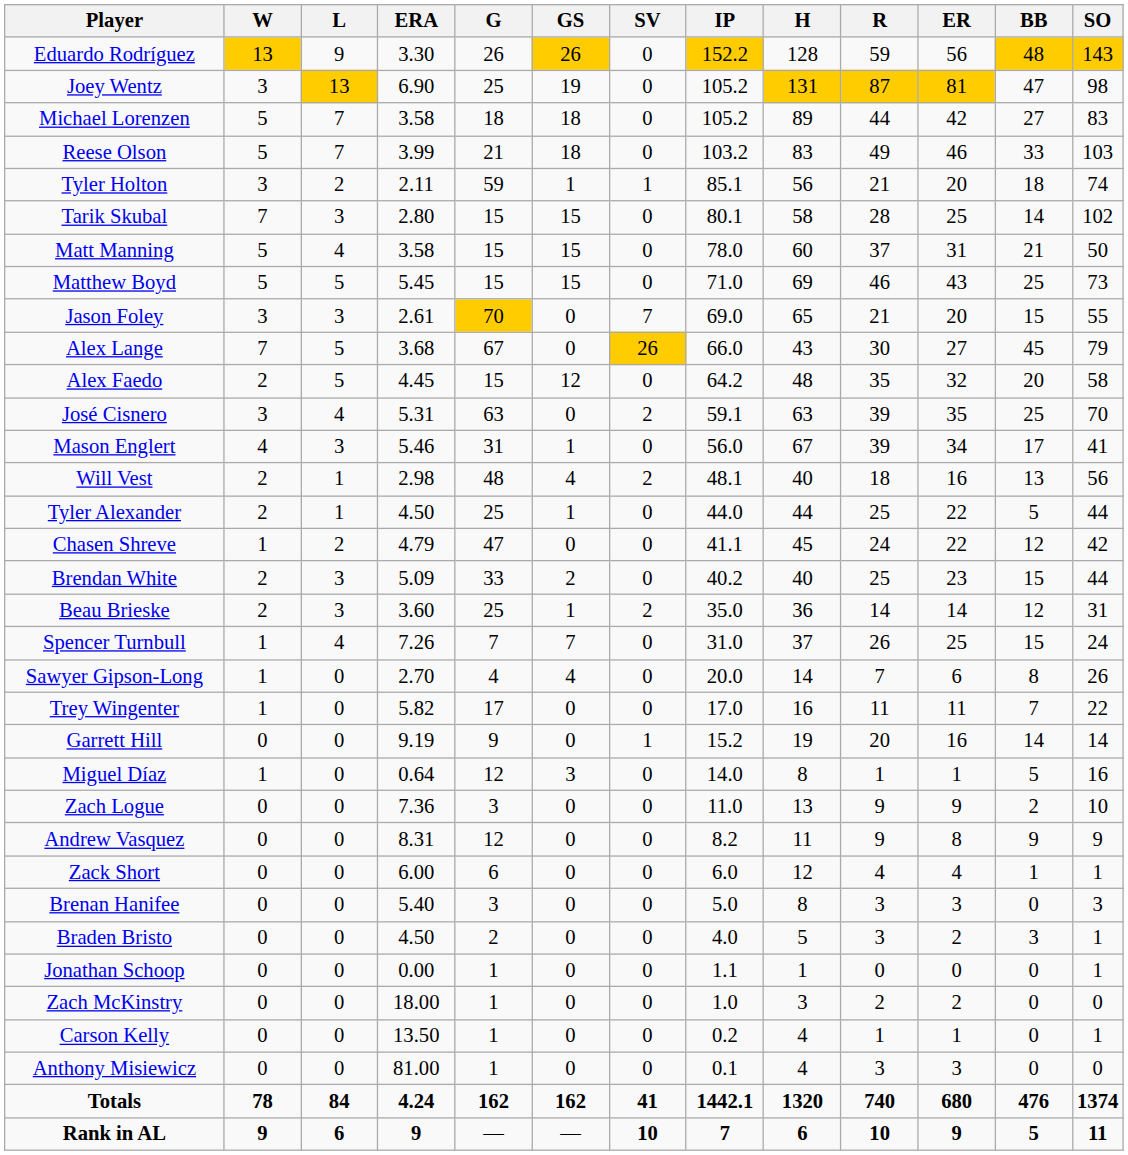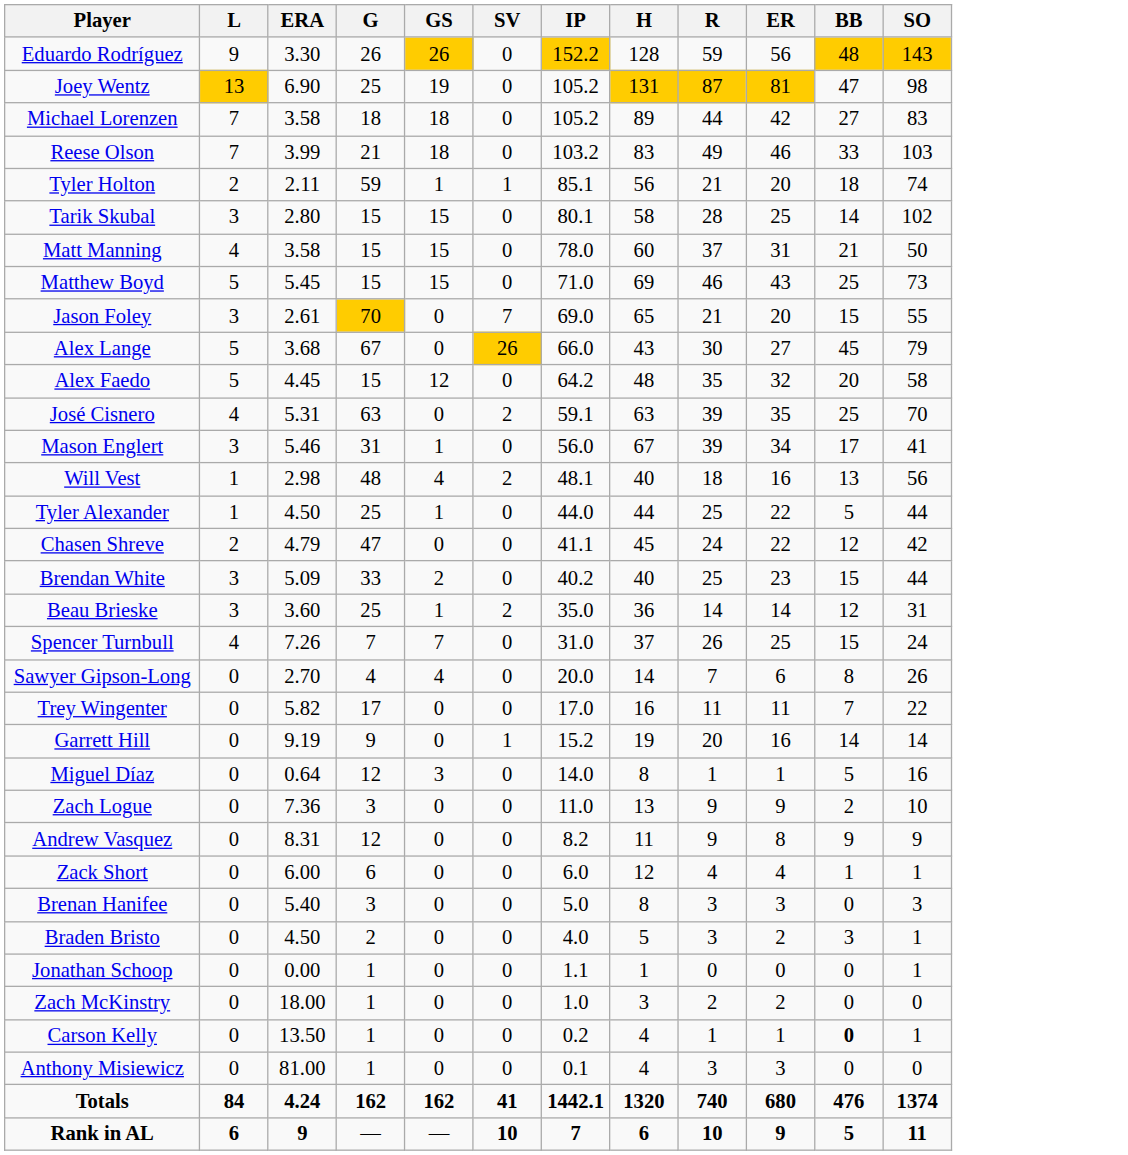 <table class=wikitable style="text-align:center">
 <tr>
 <th bgcolor=#DDDDFF; width="20%">Player</th>
-<th bgcolor=#DDDDFF; width="7%">W</th>
 <th bgcolor=#DDDDFF; width="7%">L</th>
 <th bgcolor=#DDDDFF; width="7%">ERA</th>
 <th bgcolor=#DDDDFF; width="7%">G</th>
 <th bgcolor=#DDDDFF; width="7%">GS</th>
 <th bgcolor=#DDDDFF; width="7%">SV</th>
 <th bgcolor=#DDDDFF; width="7%">IP</th>
 <th bgcolor=#DDDDFF; width="7%">H</th>
 <th bgcolor=#DDDDFF; width="7%">R</th>
 <th bgcolor=#DDDDFF; width="7%">ER</th>
 <th bgcolor=#DDDDFF; width="7%">BB</th>
 <th bgcolor=#DDDDFF; width="7%">SO</th>
 </tr>
 <tr>
 <td><a href='#'>Eduardo Rodríguez</a></td>
-<td bgcolor=#ffcc00>13</td>
 <td>9</td>
 <td>3.30</td>
 <td>26</td>
 <td bgcolor=#ffcc00>26</td>
 <td>0</td>
 <td bgcolor=#ffcc00>152.2</td>
 <td>128</td>
 <td>59</td>
 <td>56</td>
 <td bgcolor=#ffcc00>48</td>
 <td bgcolor=#ffcc00>143</td>
 </tr>
 <tr>
 <td><a href='#'>Joey Wentz</a></td>
-<td>3</td>
 <td bgcolor=#ffcc00>13</td>
 <td>6.90</td>
 <td>25</td>
 <td>19</td>
 <td>0</td>
 <td>105.2</td>
 <td bgcolor=#ffcc00>131</td>
 <td bgcolor=#ffcc00>87</td>
 <td bgcolor=#ffcc00>81</td>
 <td>47</td>
 <td>98</td>
 </tr>
 <tr>
 <td><a href='#'>Michael Lorenzen</a></td>
-<td>5</td>
 <td>7</td>
 <td>3.58</td>
 <td>18</td>
 <td>18</td>
 <td>0</td>
 <td>105.2</td>
 <td>89</td>
 <td>44</td>
 <td>42</td>
 <td>27</td>
 <td>83</td>
 </tr>
 <tr>
 <td><a href='#'>Reese Olson</a></td>
-<td>5</td>
 <td>7</td>
 <td>3.99</td>
 <td>21</td>
 <td>18</td>
 <td>0</td>
 <td>103.2</td>
 <td>83</td>
 <td>49</td>
 <td>46</td>
 <td>33</td>
 <td>103</td>
 </tr>
 <tr>
 <td><a href='#'>Tyler Holton</a></td>
-<td>3</td>
 <td>2</td>
 <td>2.11</td>
 <td>59</td>
 <td>1</td>
 <td>1</td>
 <td>85.1</td>
 <td>56</td>
 <td>21</td>
 <td>20</td>
 <td>18</td>
 <td>74</td>
 </tr>
 <tr>
 <td><a href='#'>Tarik Skubal</a></td>
-<td>7</td>
 <td>3</td>
 <td>2.80</td>
 <td>15</td>
 <td>15</td>
 <td>0</td>
 <td>80.1</td>
 <td>58</td>
 <td>28</td>
 <td>25</td>
 <td>14</td>
 <td>102</td>
 </tr>
 <tr>
 <td><a href='#'>Matt Manning</a></td>
-<td>5</td>
 <td>4</td>
 <td>3.58</td>
 <td>15</td>
 <td>15</td>
 <td>0</td>
 <td>78.0</td>
 <td>60</td>
 <td>37</td>
 <td>31</td>
 <td>21</td>
 <td>50</td>
 </tr>
 <tr>
 <td><a href='#'>Matthew Boyd</a></td>
 <td>5</td>
-<td>5</td>
 <td>5.45</td>
 <td>15</td>
 <td>15</td>
 <td>0</td>
 <td>71.0</td>
 <td>69</td>
 <td>46</td>
 <td>43</td>
 <td>25</td>
 <td>73</td>
 </tr>
 <tr>
 <td><a href='#'>Jason Foley</a></td>
 <td>3</td>
-<td>3</td>
 <td>2.61</td>
 <td bgcolor=#ffcc00>70</td>
 <td>0</td>
 <td>7</td>
 <td>69.0</td>
 <td>65</td>
 <td>21</td>
 <td>20</td>
 <td>15</td>
 <td>55</td>
 </tr>
 <tr>
 <td><a href='#'>Alex Lange</a></td>
-<td>7</td>
 <td>5</td>
 <td>3.68</td>
 <td>67</td>
 <td>0</td>
 <td bgcolor=#ffcc00>26</td>
 <td>66.0</td>
 <td>43</td>
 <td>30</td>
 <td>27</td>
 <td>45</td>
 <td>79</td>
 </tr>
 <tr>
 <td><a href='#'>Alex Faedo</a></td>
-<td>2</td>
 <td>5</td>
 <td>4.45</td>
 <td>15</td>
 <td>12</td>
 <td>0</td>
 <td>64.2</td>
 <td>48</td>
 <td>35</td>
 <td>32</td>
 <td>20</td>
 <td>58</td>
 </tr>
 <tr>
 <td><a href='#'>José Cisnero</a></td>
-<td>3</td>
 <td>4</td>
 <td>5.31</td>
 <td>63</td>
 <td>0</td>
 <td>2</td>
 <td>59.1</td>
 <td>63</td>
 <td>39</td>
 <td>35</td>
 <td>25</td>
 <td>70</td>
 </tr>
 <tr>
 <td><a href='#'>Mason Englert</a></td>
-<td>4</td>
 <td>3</td>
 <td>5.46</td>
 <td>31</td>
 <td>1</td>
 <td>0</td>
 <td>56.0</td>
 <td>67</td>
 <td>39</td>
 <td>34</td>
 <td>17</td>
 <td>41</td>
 </tr>
 <tr>
 <td><a href='#'>Will Vest</a></td>
-<td>2</td>
 <td>1</td>
 <td>2.98</td>
 <td>48</td>
 <td>4</td>
 <td>2</td>
 <td>48.1</td>
 <td>40</td>
 <td>18</td>
 <td>16</td>
 <td>13</td>
 <td>56</td>
 </tr>
 <tr>
 <td><a href='#'>Tyler Alexander</a></td>
-<td>2</td>
 <td>1</td>
 <td>4.50</td>
 <td>25</td>
 <td>1</td>
 <td>0</td>
 <td>44.0</td>
 <td>44</td>
 <td>25</td>
 <td>22</td>
 <td>5</td>
 <td>44</td>
 </tr>
 <tr>
 <td><a href='#'>Chasen Shreve</a></td>
-<td>1</td>
 <td>2</td>
 <td>4.79</td>
 <td>47</td>
 <td>0</td>
 <td>0</td>
 <td>41.1</td>
 <td>45</td>
 <td>24</td>
 <td>22</td>
 <td>12</td>
 <td>42</td>
 </tr>
 <tr>
 <td><a href='#'>Brendan White</a></td>
-<td>2</td>
 <td>3</td>
 <td>5.09</td>
 <td>33</td>
 <td>2</td>
 <td>0</td>
 <td>40.2</td>
 <td>40</td>
 <td>25</td>
 <td>23</td>
 <td>15</td>
 <td>44</td>
 </tr>
 <tr>
 <td><a href='#'>Beau Brieske</a></td>
-<td>2</td>
 <td>3</td>
 <td>3.60</td>
 <td>25</td>
 <td>1</td>
 <td>2</td>
 <td>35.0</td>
 <td>36</td>
 <td>14</td>
 <td>14</td>
 <td>12</td>
 <td>31</td>
 </tr>
 <tr>
 <td><a href='#'>Spencer Turnbull</a></td>
-<td>1</td>
 <td>4</td>
 <td>7.26</td>
 <td>7</td>
 <td>7</td>
 <td>0</td>
 <td>31.0</td>
 <td>37</td>
 <td>26</td>
 <td>25</td>
 <td>15</td>
 <td>24</td>
 </tr>
 <tr>
 <td><a href='#'>Sawyer Gipson-Long</a></td>
-<td>1</td>
 <td>0</td>
 <td>2.70</td>
 <td>4</td>
 <td>4</td>
 <td>0</td>
 <td>20.0</td>
 <td>14</td>
 <td>7</td>
 <td>6</td>
 <td>8</td>
 <td>26</td>
 </tr>
 <tr>
 <td><a href='#'>Trey Wingenter</a></td>
-<td>1</td>
 <td>0</td>
 <td>5.82</td>
 <td>17</td>
 <td>0</td>
 <td>0</td>
 <td>17.0</td>
 <td>16</td>
 <td>11</td>
 <td>11</td>
 <td>7</td>
 <td>22</td>
 </tr>
 <tr>
 <td><a href='#'>Garrett Hill</a></td>
 <td>0</td>
-<td>0</td>
 <td>9.19</td>
 <td>9</td>
 <td>0</td>
 <td>1</td>
 <td>15.2</td>
 <td>19</td>
 <td>20</td>
 <td>16</td>
 <td>14</td>
 <td>14</td>
 </tr>
 <tr>
 <td><a href='#'>Miguel Díaz</a></td>
-<td>1</td>
 <td>0</td>
 <td>0.64</td>
 <td>12</td>
 <td>3</td>
 <td>0</td>
 <td>14.0</td>
 <td>8</td>
 <td>1</td>
 <td>1</td>
 <td>5</td>
 <td>16</td>
 </tr>
 <tr>
 <td><a href='#'>Zach Logue</a></td>
 <td>0</td>
-<td>0</td>
 <td>7.36</td>
 <td>3</td>
 <td>0</td>
 <td>0</td>
 <td>11.0</td>
 <td>13</td>
 <td>9</td>
 <td>9</td>
 <td>2</td>
 <td>10</td>
 </tr>
 <tr>
 <td><a href='#'>Andrew Vasquez</a></td>
-<td>0</td>
 <td>0</td>
 <td>8.31</td>
 <td>12</td>
 <td>0</td>
 <td>0</td>
 <td>8.2</td>
 <td>11</td>
 <td>9</td>
 <td>8</td>
 <td>9</td>
 <td>9</td>
 </tr>
 <tr>
 <td><a href='#'>Zack Short</a></td>
 <td>0</td>
-<td>0</td>
 <td>6.00</td>
 <td>6</td>
 <td>0</td>
 <td>0</td>
 <td>6.0</td>
 <td>12</td>
 <td>4</td>
 <td>4</td>
 <td>1</td>
 <td>1</td>
 </tr>
 <tr>
 <td><a href='#'>Brenan Hanifee</a></td>
-<td>0</td>
 <td>0</td>
 <td>5.40</td>
 <td>3</td>
 <td>0</td>
 <td>0</td>
 <td>5.0</td>
 <td>8</td>
 <td>3</td>
 <td>3</td>
 <td>0</td>
 <td>3</td>
 </tr>
 <tr>
 <td><a href='#'>Braden Bristo</a></td>
 <td>0</td>
-<td>0</td>
 <td>4.50</td>
 <td>2</td>
 <td>0</td>
 <td>0</td>
 <td>4.0</td>
 <td>5</td>
 <td>3</td>
 <td>2</td>
 <td>3</td>
 <td>1</td>
 </tr>
 <tr>
 <td><a href='#'>Jonathan Schoop</a></td>
-<td>0</td>
 <td>0</td>
 <td>0.00</td>
 <td>1</td>
 <td>0</td>
 <td>0</td>
 <td>1.1</td>
 <td>1</td>
 <td>0</td>
 <td>0</td>
 <td>0</td>
 <td>1</td>
 </tr>
 <tr>
 <td><a href='#'>Zach McKinstry</a></td>
 <td>0</td>
-<td>0</td>
 <td>18.00</td>
 <td>1</td>
 <td>0</td>
 <td>0</td>
 <td>1.0</td>
 <td>3</td>
 <td>2</td>
 <td>2</td>
 <td>0</td>
 <td>0</td>
 </tr>
 <tr>
 <td><a href='#'>Carson Kelly</a></td>
 <td>0</td>
-<td>0</td>
 <td>13.50</td>
 <td>1</td>
 <td>0</td>
 <td>0</td>
 <td>0.2</td>
 <td>4</td>
 <td>1</td>
 <td>1</td>
-<td>0</td>
+<td><strong>0</strong></td>
 <td>1</td>
 </tr>
 <tr>
 <td><a href='#'>Anthony Misiewicz</a></td>
-<td>0</td>
 <td>0</td>
 <td>81.00</td>
 <td>1</td>
 <td>0</td>
 <td>0</td>
 <td>0.1</td>
 <td>4</td>
 <td>3</td>
 <td>3</td>
 <td>0</td>
 <td>0</td>
 </tr>
 <tr>
 <td><strong>Totals</strong></td>
-<td><strong>78</strong></td>
 <td><strong>84</strong></td>
 <td><strong>4.24</strong></td>
 <td><strong>162</strong></td>
 <td><strong>162</strong></td>
 <td><strong>41</strong></td>
 <td><strong>1442.1</strong></td>
 <td><strong>1320</strong></td>
 <td><strong>740</strong></td>
 <td><strong>680</strong></td>
 <td><strong>476</strong></td>
 <td><strong>1374</strong></td>
 </tr>
 <tr>
 <td><strong>Rank in AL</strong></td>
-<td><strong>9</strong></td>
 <td><strong>6</strong></td>
 <td><strong>9</strong></td>
 <td>—</td>
 <td>—</td>
 <td><strong>10</strong></td>
 <td><strong>7</strong></td>
 <td><strong>6</strong></td>
 <td><strong>10</strong></td>
 <td><strong>9</strong></td>
 <td><strong>5</strong></td>
 <td><strong>11</strong></td>
 </tr>
 </table>
